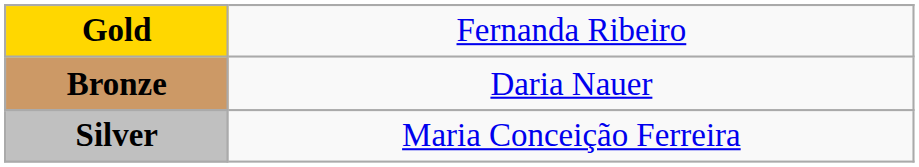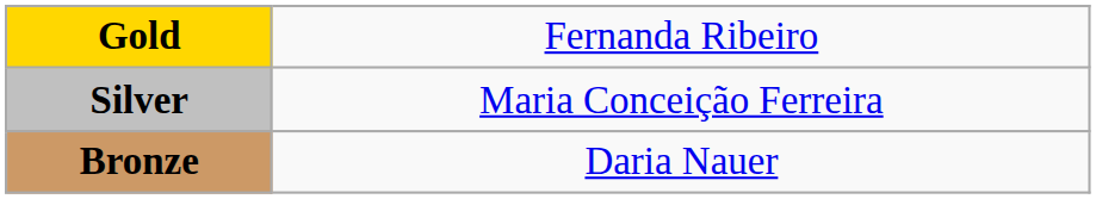 <table class="wikitable" style="text-align:center; " width="35%">
 <tr>
 <td bgcolor="gold"><strong>Gold</strong></td>
 <td><a href='#'>Fernanda Ribeiro</a><br>  <small><em></em></small></td>
 </tr>
 <tr>
+<td bgcolor="silver"><strong>Silver</strong></td>
+<td><a href='#'>Maria Conceição Ferreira</a><br>  <small><em></em></small></td>
+</tr>
+<tr>
 <td bgcolor="CC9966"><strong>Bronze</strong></td>
 <td><a href='#'>Daria Nauer</a><br>  <small><em></em></small></td>
 </tr>
-<tr>
-<td bgcolor="silver"><strong>Silver</strong></td>
-<td><a href='#'>Maria Conceição Ferreira</a><br>  <small><em></em></small></td>
-</tr>
 </table>
